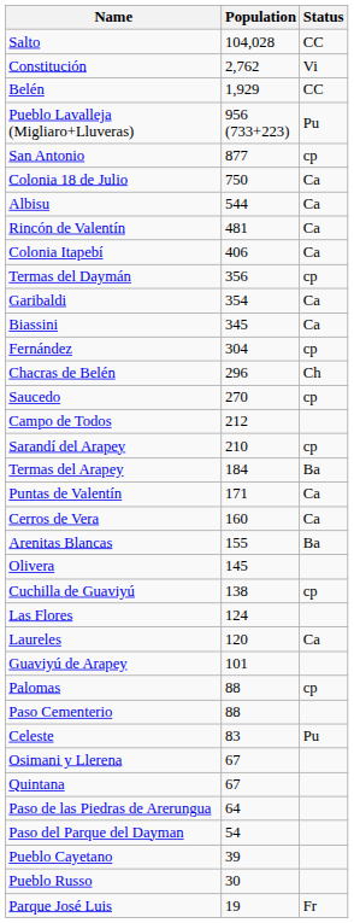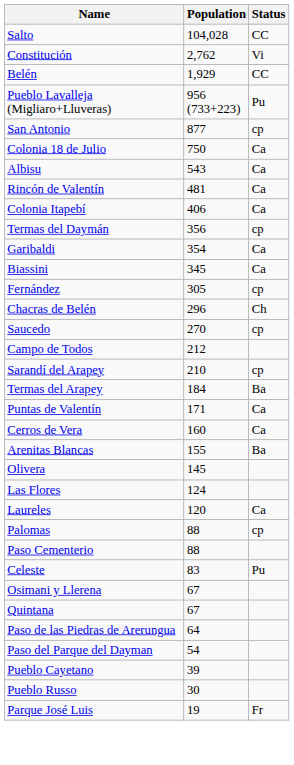 <table class="wikitable sortable">
 <tr>
 <th style="width: 220px;">Name</th>
 <th>Population</th>
 <th class="unsortable">Status</th>
 </tr>
 <tr>
 <td><a href='#'>Salto</a></td>
 <td>104,028</td>
 <td>CC</td>
 </tr>
 <tr>
 <td><a href='#'>Constitución</a></td>
 <td>2,762</td>
 <td>Vi</td>
 </tr>
 <tr>
 <td><a href='#'>Belén</a></td>
 <td>1,929</td>
 <td>CC</td>
 </tr>
 <tr>
 <td><a href='#'>Pueblo Lavalleja</a><br>(Migliaro+Lluveras)</td>
 <td>956<br>(733+223)</td>
 <td>Pu</td>
 </tr>
 <tr>
 <td><a href='#'>San Antonio</a></td>
 <td>877</td>
 <td>cp</td>
 </tr>
 <tr>
 <td><a href='#'>Colonia 18 de Julio</a></td>
 <td>750</td>
 <td>Ca</td>
 </tr>
 <tr>
 <td><a href='#'>Albisu</a></td>
-<td>544</td>
+<td>543</td>
 <td>Ca</td>
 </tr>
 <tr>
 <td><a href='#'>Rincón de Valentín</a></td>
 <td>481</td>
 <td>Ca</td>
 </tr>
 <tr>
 <td><a href='#'>Colonia Itapebí</a></td>
 <td>406</td>
 <td>Ca</td>
 </tr>
 <tr>
 <td><a href='#'>Termas del Daymán</a></td>
 <td>356</td>
 <td>cp</td>
 </tr>
 <tr>
 <td><a href='#'>Garibaldi</a></td>
 <td>354</td>
 <td>Ca</td>
 </tr>
 <tr>
 <td><a href='#'>Biassini</a></td>
 <td>345</td>
 <td>Ca</td>
 </tr>
 <tr>
 <td><a href='#'>Fernández</a></td>
-<td>304</td>
+<td>305</td>
 <td>cp</td>
 </tr>
 <tr>
 <td><a href='#'>Chacras de Belén</a></td>
 <td>296</td>
 <td>Ch</td>
 </tr>
 <tr>
 <td><a href='#'>Saucedo</a></td>
 <td>270</td>
 <td>cp</td>
 </tr>
 <tr>
 <td><a href='#'>Campo de Todos</a></td>
 <td>212</td>
 <td></td>
 </tr>
 <tr>
 <td><a href='#'>Sarandí del Arapey</a></td>
 <td>210</td>
 <td>cp</td>
 </tr>
 <tr>
 <td><a href='#'>Termas del Arapey</a></td>
 <td>184</td>
 <td>Ba</td>
 </tr>
 <tr>
 <td><a href='#'>Puntas de Valentín</a></td>
 <td>171</td>
 <td>Ca</td>
 </tr>
 <tr>
 <td><a href='#'>Cerros de Vera</a></td>
 <td>160</td>
 <td>Ca</td>
 </tr>
 <tr>
 <td><a href='#'>Arenitas Blancas</a></td>
 <td>155</td>
 <td>Ba</td>
 </tr>
 <tr>
 <td><a href='#'>Olivera</a></td>
 <td>145</td>
 <td></td>
 </tr>
 <tr>
-<td><a href='#'>Cuchilla de Guaviyú</a></td>
-<td>138</td>
-<td>cp</td>
-</tr>
-<tr>
 <td><a href='#'>Las Flores</a></td>
 <td>124</td>
 <td></td>
 </tr>
 <tr>
 <td><a href='#'>Laureles</a></td>
 <td>120</td>
 <td>Ca</td>
-</tr>
-<tr>
-<td><a href='#'>Guaviyú de Arapey</a></td>
-<td>101</td>
-<td></td>
 </tr>
 <tr>
 <td><a href='#'>Palomas</a></td>
 <td>88</td>
 <td>cp</td>
 </tr>
 <tr>
 <td><a href='#'>Paso Cementerio</a></td>
 <td>88</td>
 <td></td>
 </tr>
 <tr>
 <td><a href='#'>Celeste</a></td>
 <td>83</td>
 <td>Pu</td>
 </tr>
 <tr>
 <td><a href='#'>Osimani y Llerena</a></td>
 <td>67</td>
 <td></td>
 </tr>
 <tr>
 <td><a href='#'>Quintana</a></td>
 <td>67</td>
 <td></td>
 </tr>
 <tr>
 <td><a href='#'>Paso de las Piedras de Arerungua</a></td>
 <td>64</td>
 <td></td>
 </tr>
 <tr>
 <td><a href='#'>Paso del Parque del Dayman</a></td>
 <td>54</td>
 <td></td>
 </tr>
 <tr>
 <td><a href='#'>Pueblo Cayetano</a></td>
 <td>39</td>
 <td></td>
 </tr>
 <tr>
 <td><a href='#'>Pueblo Russo</a></td>
 <td>30</td>
 <td></td>
 </tr>
 <tr>
 <td><a href='#'>Parque José Luis</a></td>
 <td>19</td>
 <td>Fr</td>
 </tr>
 </table>
